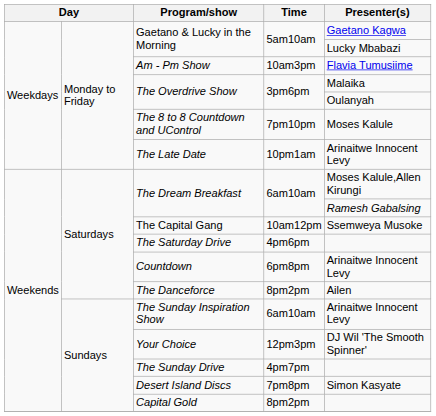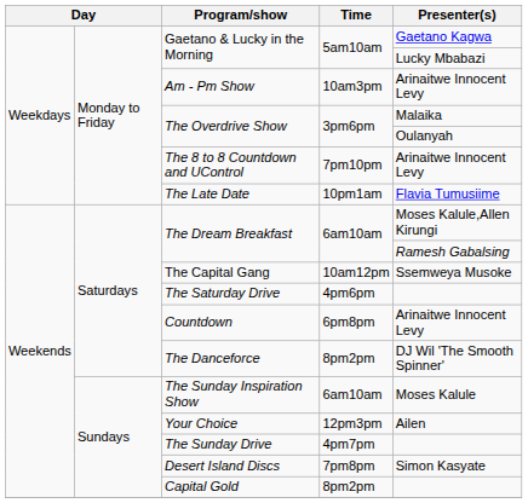 <table class="wikitable" width=70%>
 <tr>
 <th colspan="2">Day</th>
 <th>Program/show</th>
 <th>Time</th>
 <th>Presenter(s)</th>
 </tr>
 <tr>
 <td rowspan="7">Weekdays</td>
 <td rowspan="7">Monday to Friday</td>
 <td rowspan="2">Gaetano & Lucky in the Morning</td>
 <td rowspan="2">5am10am</td>
 <td><a href='#'>Gaetano Kagwa</a></td>
 </tr>
 <tr>
 <td>Lucky Mbabazi</td>
 </tr>
 <tr>
 <td><em>Am - Pm Show</em></td>
 <td>10am3pm</td>
-<td><a href='#'>Flavia Tumusiime</a></td>
+<td>Arinaitwe Innocent Levy</td>
 </tr>
 <tr>
 <td rowspan="2"><em>The Overdrive Show</em></td>
 <td rowspan="2">3pm6pm</td>
 <td>Malaika</td>
 </tr>
 <tr>
 <td>Oulanyah</td>
 </tr>
 <tr>
 <td><em>The 8 to 8 Countdown and UControl</em></td>
 <td>7pm10pm</td>
-<td>Moses Kalule</td>
+<td>Arinaitwe Innocent Levy</td>
 </tr>
 <tr>
 <td><em>The Late Date</em></td>
 <td>10pm1am</td>
-<td>Arinaitwe Innocent Levy</td>
+<td><a href='#'>Flavia Tumusiime</a></td>
 </tr>
 <tr>
 <td rowspan="11">Weekends</td>
 <td rowspan="6">Saturdays</td>
 <td rowspan="2"><em>The Dream Breakfast</em></td>
 <td rowspan="2">6am10am</td>
 <td>Moses Kalule,Allen Kirungi</td>
 </tr>
 <tr>
 <td><em>Ramesh Gabalsing</em></td>
 </tr>
 <tr>
 <td>The Capital Gang</td>
 <td>10am12pm</td>
 <td>Ssemweya Musoke</td>
 </tr>
 <tr>
 <td><em>The Saturday Drive</em></td>
 <td>4pm6pm</td>
 <td></td>
 </tr>
 <tr>
 <td><em>Countdown</em></td>
 <td>6pm8pm</td>
 <td>Arinaitwe Innocent Levy</td>
 </tr>
 <tr>
 <td><em>The Danceforce</em></td>
 <td>8pm2pm</td>
-<td>Ailen</td>
+<td>DJ Wil 'The Smooth Spinner'</td>
 </tr>
 <tr>
 <td rowspan="5">Sundays</td>
 <td><em>The Sunday Inspiration Show</em></td>
 <td>6am10am</td>
-<td>Arinaitwe Innocent Levy</td>
+<td>Moses Kalule</td>
 </tr>
 <tr>
 <td><em>Your Choice</em></td>
 <td>12pm3pm</td>
-<td>DJ Wil 'The Smooth Spinner'</td>
+<td>Ailen</td>
 </tr>
 <tr>
 <td><em>The Sunday Drive</em></td>
 <td>4pm7pm</td>
 <td></td>
 </tr>
 <tr>
 <td><em>Desert Island Discs</em></td>
 <td>7pm8pm</td>
 <td>Simon Kasyate</td>
 </tr>
 <tr>
 <td><em>Capital Gold</em></td>
 <td>8pm2pm</td>
 <td></td>
 </tr>
 <tr>
 </tr>
 </table>
